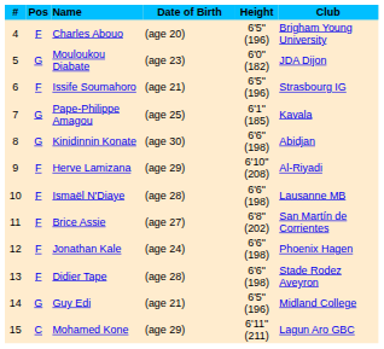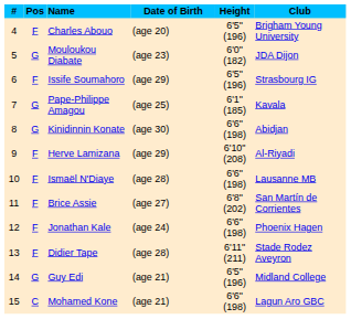 <table border=0 cellpadding=2 cellspacing=0  |- bgcolor=#FFECCE style="text-align:center; font-size:90%;" width=80%>
 <tr bgcolor=#00BFFF>
 <th width=5%>#</th>
 <th width=5%>Pos</th>
 <th width=22% align=left>Name</th>
 <th width=22%>Date of Birth</th>
 <th width=10%>Height</th>
 <th width=24%>Club</th>
 </tr>
 <tr>
 <td>4</td>
 <td><a href='#'>F</a></td>
 <td align=left><a href='#'>Charles Abouo</a></td>
 <td align=left> (age 20)</td>
 <td>6'5" (196)</td>
 <td align=left> <a href='#'>Brigham Young University</a></td>
 </tr>
 <tr>
 <td>5</td>
 <td><a href='#'>G</a></td>
 <td align=left><a href='#'>Mouloukou Diabate</a></td>
 <td align=left> (age 23)</td>
 <td>6'0" (182)</td>
 <td align=left> <a href='#'>JDA Dijon</a></td>
 </tr>
 <tr>
 <td>6</td>
 <td><a href='#'>F</a></td>
 <td align=left><a href='#'>Issife Soumahoro</a></td>
-<td align=left> (age 21)</td>
+<td align=left> (age 29)</td>
 <td>6'5" (196)</td>
 <td align=left> <a href='#'>Strasbourg IG</a></td>
 </tr>
 <tr>
 <td>7</td>
 <td><a href='#'>G</a></td>
 <td align=left><a href='#'>Pape-Philippe Amagou</a></td>
 <td align=left> (age 25)</td>
 <td>6'1" (185)</td>
 <td align=left> <a href='#'>Kavala</a></td>
 </tr>
 <tr>
 <td>8</td>
 <td><a href='#'>G</a></td>
 <td align=left><a href='#'>Kinidinnin Konate</a></td>
 <td align=left> (age 30)</td>
 <td>6'6" (198)</td>
 <td align=left> <a href='#'>Abidjan</a></td>
 </tr>
 <tr>
 <td>9</td>
 <td><a href='#'>F</a></td>
 <td align=left><a href='#'>Herve Lamizana</a></td>
 <td align=left> (age 29)</td>
 <td>6'10" (208)</td>
 <td align=left> <a href='#'>Al-Riyadi</a></td>
 </tr>
 <tr>
 <td>10</td>
 <td><a href='#'>F</a></td>
 <td align=left><a href='#'>Ismaël N'Diaye</a></td>
 <td align=left> (age 28)</td>
 <td>6'6" (198)</td>
 <td align=left> <a href='#'>Lausanne MB</a></td>
 </tr>
 <tr>
 <td>11</td>
 <td><a href='#'>F</a></td>
 <td align=left><a href='#'>Brice Assie</a></td>
 <td align=left> (age 27)</td>
 <td>6'8" (202)</td>
 <td align=left> <a href='#'>San Martín de Corrientes</a></td>
 </tr>
 <tr>
 <td>12</td>
 <td><a href='#'>F</a></td>
 <td align=left><a href='#'>Jonathan Kale</a></td>
 <td align=left> (age 24)</td>
 <td>6'6" (198)</td>
 <td align=left> <a href='#'>Phoenix Hagen</a></td>
 </tr>
 <tr>
 <td>13</td>
 <td><a href='#'>F</a></td>
 <td align=left><a href='#'>Didier Tape</a></td>
 <td align=left> (age 28)</td>
-<td>6'6" (198)</td>
+<td>6'11" (211)</td>
 <td align=left> <a href='#'>Stade Rodez Aveyron</a></td>
 </tr>
 <tr>
 <td>14</td>
 <td><a href='#'>G</a></td>
 <td align=left><a href='#'>Guy Edi</a></td>
 <td align=left> (age 21)</td>
 <td>6'5" (196)</td>
 <td align=left> <a href='#'>Midland College</a></td>
 </tr>
 <tr>
 <td>15</td>
 <td><a href='#'>C</a></td>
 <td align=left><a href='#'>Mohamed Kone</a></td>
-<td align=left> (age 29)</td>
-<td>6'11" (211)</td>
+<td align=left> (age 21)</td>
+<td>6'6" (198)</td>
 <td align=left> <a href='#'>Lagun Aro GBC</a></td>
 </tr>
 </table>
